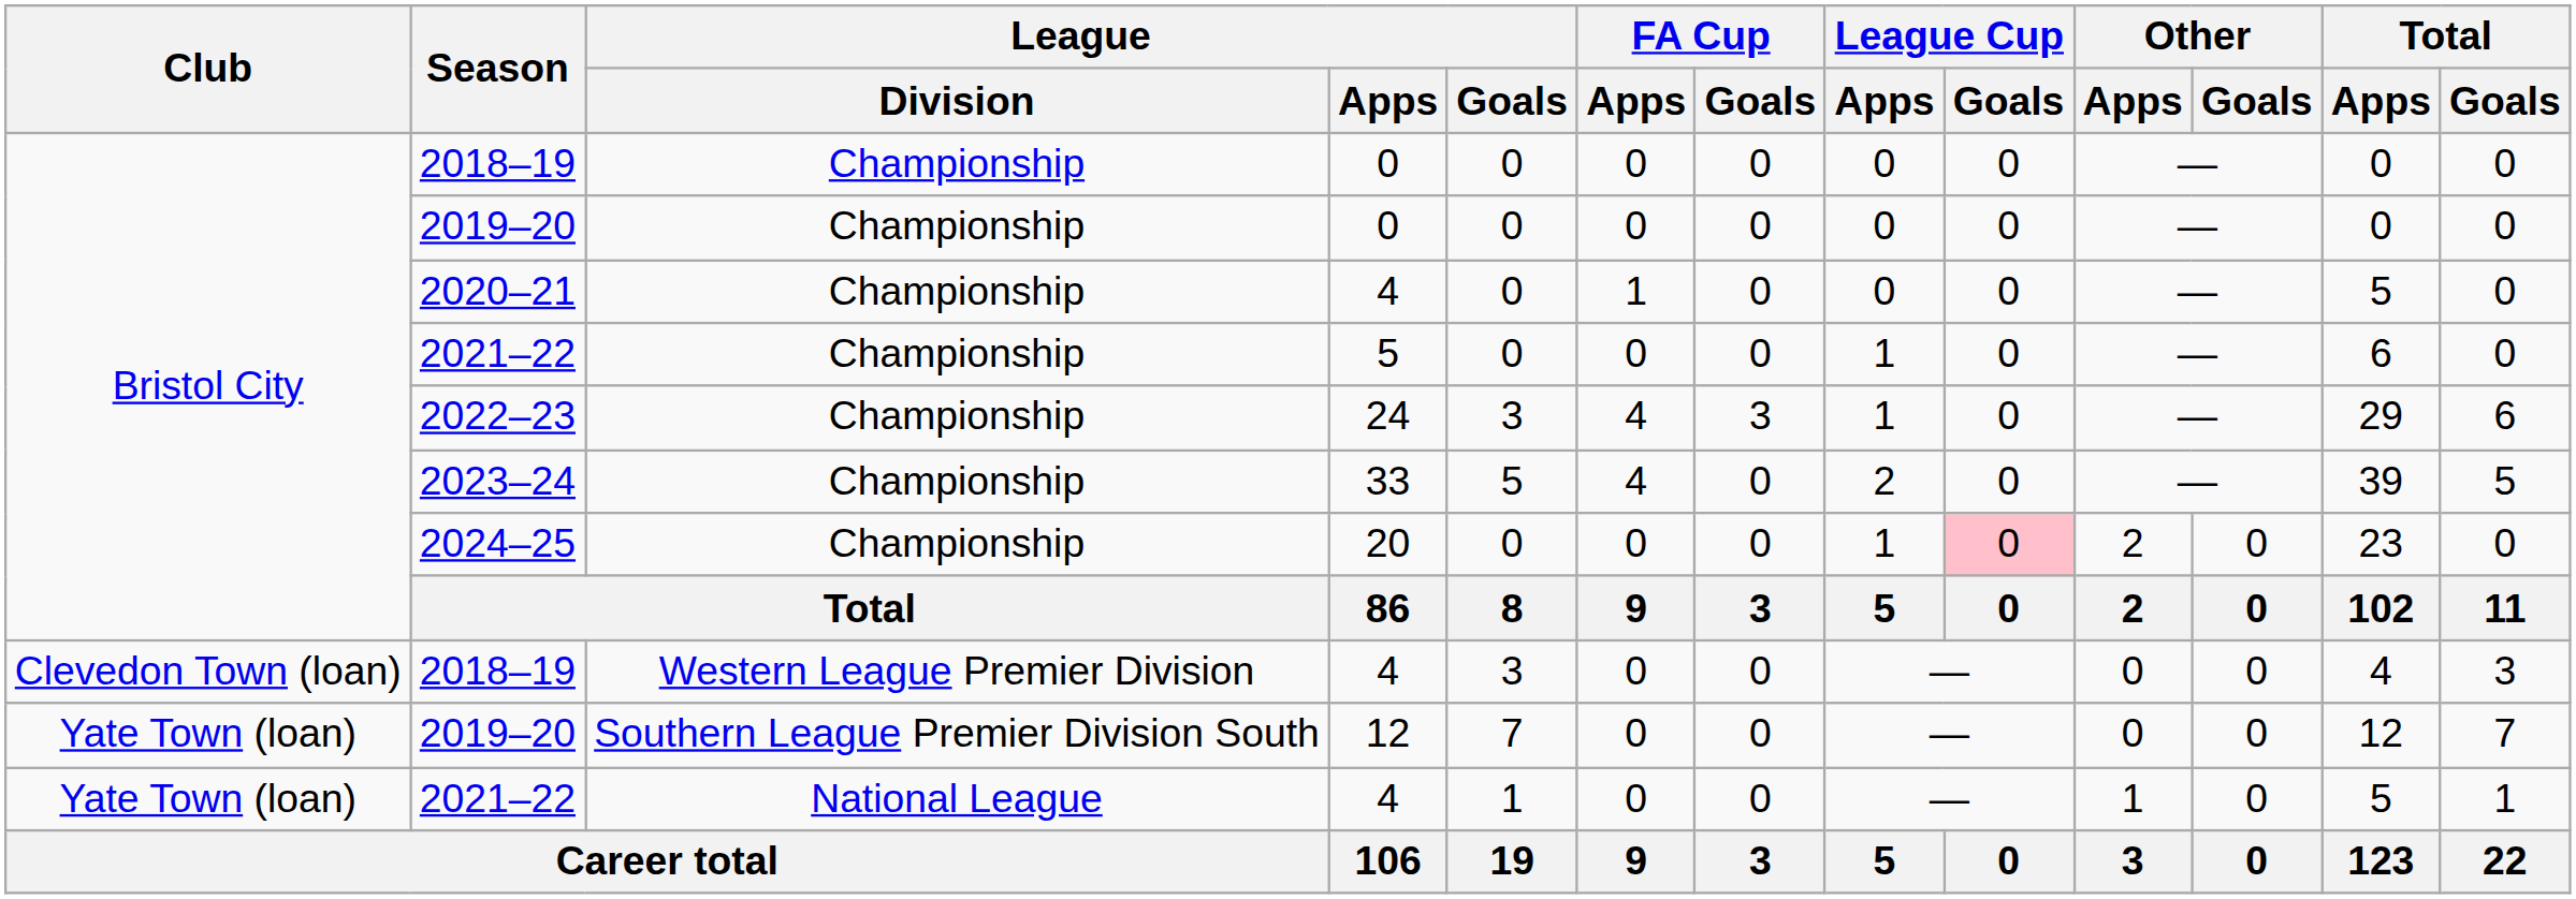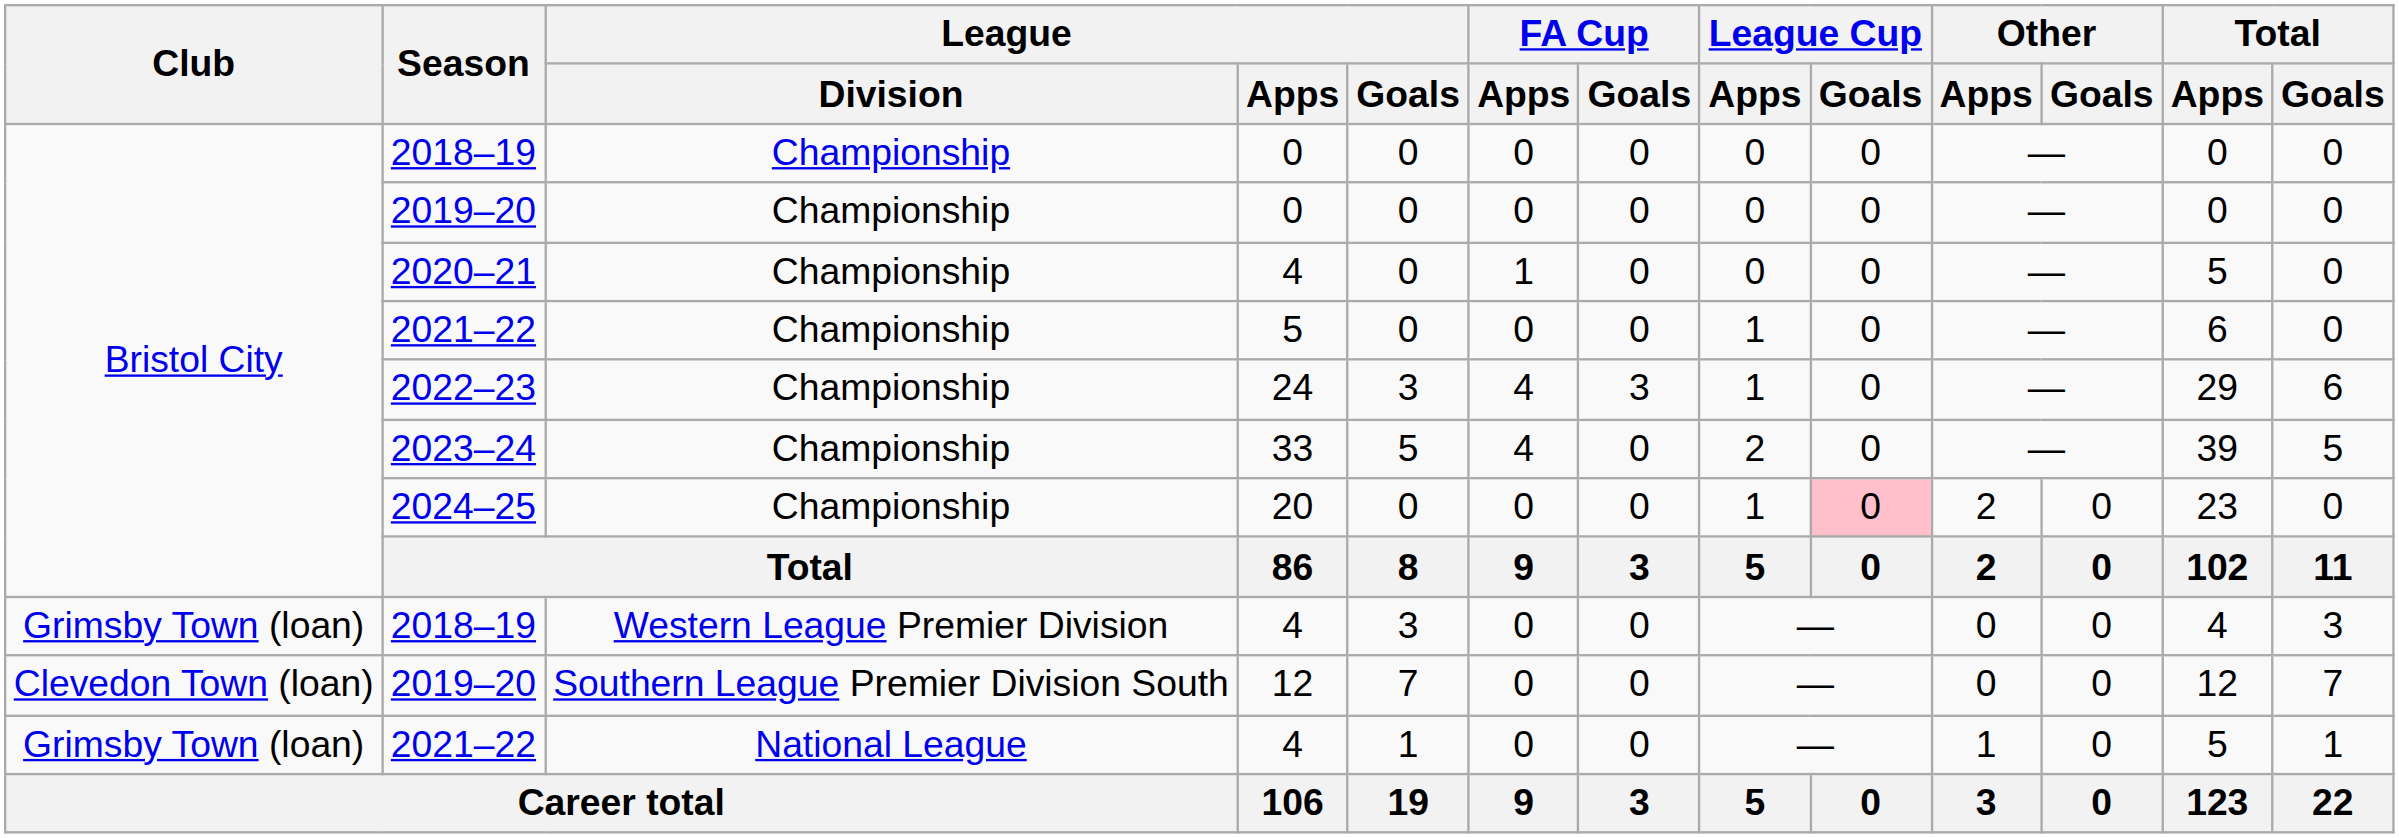 <table class=wikitable style="text-align: center">
 <tr>
 <th rowspan=2>Club</th>
 <th rowspan=2>Season</th>
 <th colspan=3>League</th>
 <th colspan=2><a href='#'>FA Cup</a></th>
 <th colspan=2><a href='#'>League Cup</a></th>
 <th colspan=2>Other</th>
 <th colspan=2>Total</th>
 </tr>
 <tr>
 <th>Division</th>
 <th>Apps</th>
 <th>Goals</th>
 <th>Apps</th>
 <th>Goals</th>
 <th>Apps</th>
 <th>Goals</th>
 <th>Apps</th>
 <th>Goals</th>
 <th>Apps</th>
 <th>Goals</th>
 </tr>
 <tr>
 <td rowspan=8><a href='#'>Bristol City</a></td>
 <td><a href='#'>2018–19</a></td>
 <td><a href='#'>Championship</a></td>
 <td>0</td>
 <td>0</td>
 <td>0</td>
 <td>0</td>
 <td>0</td>
 <td>0</td>
 <td colspan=2>—</td>
 <td>0</td>
 <td>0</td>
 </tr>
 <tr>
 <td><a href='#'>2019–20</a></td>
 <td>Championship</td>
 <td>0</td>
 <td>0</td>
 <td>0</td>
 <td>0</td>
 <td>0</td>
 <td>0</td>
 <td colspan=2>—</td>
 <td>0</td>
 <td>0</td>
 </tr>
 <tr>
 <td><a href='#'>2020–21</a></td>
 <td>Championship</td>
 <td>4</td>
 <td>0</td>
 <td>1</td>
 <td>0</td>
 <td>0</td>
 <td>0</td>
 <td colspan=2>—</td>
 <td>5</td>
 <td>0</td>
 </tr>
 <tr>
 <td><a href='#'>2021–22</a></td>
 <td>Championship</td>
 <td>5</td>
 <td>0</td>
 <td>0</td>
 <td>0</td>
 <td>1</td>
 <td>0</td>
 <td colspan=2>—</td>
 <td>6</td>
 <td>0</td>
 </tr>
 <tr>
 <td><a href='#'>2022–23</a></td>
 <td>Championship</td>
 <td>24</td>
 <td>3</td>
 <td>4</td>
 <td>3</td>
 <td>1</td>
 <td>0</td>
 <td colspan=2>—</td>
 <td>29</td>
 <td>6</td>
 </tr>
 <tr>
 <td><a href='#'>2023–24</a></td>
 <td>Championship</td>
 <td>33</td>
 <td>5</td>
 <td>4</td>
 <td>0</td>
 <td>2</td>
 <td>0</td>
 <td colspan=2>—</td>
 <td>39</td>
 <td>5</td>
 </tr>
 <tr>
 <td><a href='#'>2024–25</a></td>
 <td>Championship</td>
 <td>20</td>
 <td>0</td>
 <td>0</td>
 <td>0</td>
 <td>1</td>
 <td style="background: pink;">0</td>
 <td>2</td>
 <td>0</td>
 <td>23</td>
 <td>0</td>
 </tr>
 <tr>
 <th colspan=2>Total</th>
 <th>86</th>
 <th>8</th>
 <th>9</th>
 <th>3</th>
 <th>5</th>
 <th>0</th>
 <th>2</th>
 <th>0</th>
 <th>102</th>
 <th>11</th>
 </tr>
 <tr>
-<td><a href='#'>Clevedon Town</a> (loan)</td>
+<td><a href='#'>Grimsby Town</a> (loan)</td>
 <td><a href='#'>2018–19</a></td>
 <td><a href='#'>Western League</a> Premier Division</td>
 <td>4</td>
 <td>3</td>
 <td>0</td>
 <td>0</td>
 <td colspan=2>—</td>
 <td>0</td>
 <td>0</td>
 <td>4</td>
 <td>3</td>
 </tr>
 <tr>
-<td><a href='#'>Yate Town</a> (loan)</td>
+<td><a href='#'>Clevedon Town</a> (loan)</td>
 <td><a href='#'>2019–20</a></td>
 <td><a href='#'>Southern League</a> Premier Division South</td>
 <td>12</td>
 <td>7</td>
 <td>0</td>
 <td>0</td>
 <td colspan=2>—</td>
 <td>0</td>
 <td>0</td>
 <td>12</td>
 <td>7</td>
 </tr>
 <tr>
-<td><a href='#'>Yate Town</a> (loan)</td>
+<td><a href='#'>Grimsby Town</a> (loan)</td>
 <td><a href='#'>2021–22</a></td>
 <td><a href='#'>National League</a></td>
 <td>4</td>
 <td>1</td>
 <td>0</td>
 <td>0</td>
 <td colspan=2>—</td>
 <td>1</td>
 <td>0</td>
 <td>5</td>
 <td>1</td>
 </tr>
 <tr>
 <th colspan=3>Career total</th>
 <th>106</th>
 <th>19</th>
 <th>9</th>
 <th>3</th>
 <th>5</th>
 <th>0</th>
 <th>3</th>
 <th>0</th>
 <th>123</th>
 <th>22</th>
 </tr>
 </table>
